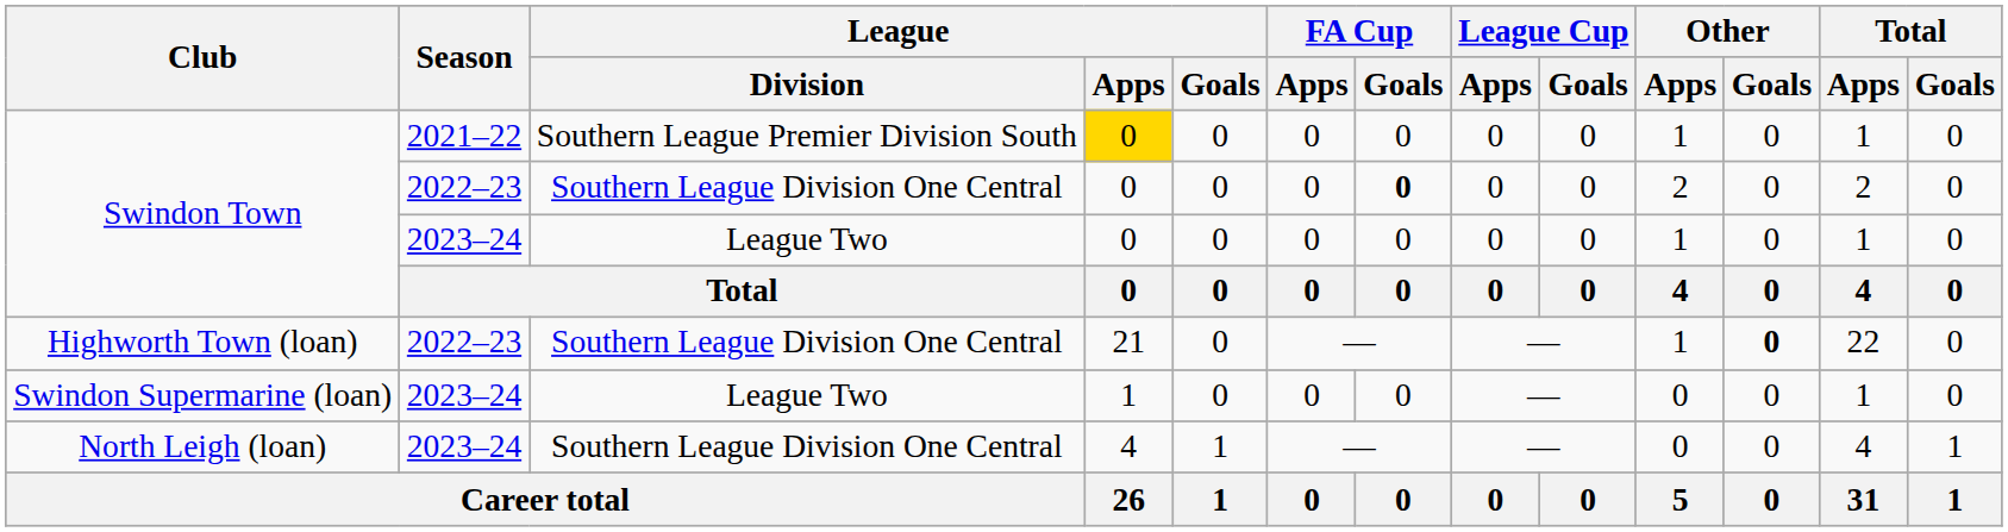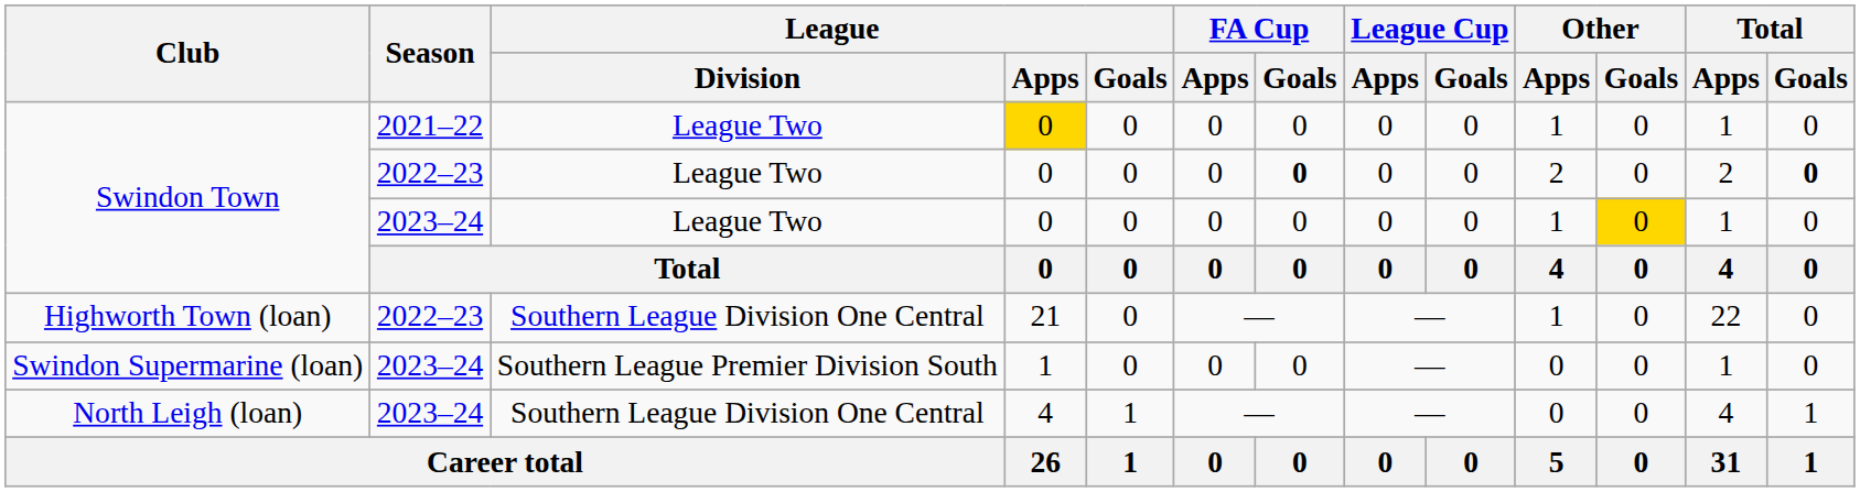 <table class="wikitable" style="text-align:center">
 <tr>
 <th rowspan="2">Club</th>
 <th rowspan="2">Season</th>
 <th colspan="3">League</th>
 <th colspan="2"><a href='#'>FA Cup</a></th>
 <th colspan="2"><a href='#'>League Cup</a></th>
 <th colspan="2">Other</th>
 <th colspan="2">Total</th>
 </tr>
 <tr>
 <th>Division</th>
 <th>Apps</th>
 <th>Goals</th>
 <th>Apps</th>
 <th>Goals</th>
 <th>Apps</th>
 <th>Goals</th>
 <th>Apps</th>
 <th>Goals</th>
 <th>Apps</th>
 <th>Goals</th>
 </tr>
 <tr>
 <td rowspan="4"><a href='#'>Swindon Town</a></td>
 <td><a href='#'>2021–22</a></td>
-<td>Southern League Premier Division South</td>
+<td><a href='#'>League Two</a></td>
 <td style="background: gold;">0</td>
 <td>0</td>
 <td>0</td>
 <td>0</td>
 <td>0</td>
 <td>0</td>
 <td>1</td>
 <td>0</td>
 <td>1</td>
 <td>0</td>
 </tr>
 <tr>
 <td><a href='#'>2022–23</a></td>
-<td><a href='#'>Southern League</a> Division One Central</td>
+<td>League Two</td>
 <td>0</td>
 <td>0</td>
 <td>0</td>
 <td><strong>0</strong></td>
 <td>0</td>
 <td>0</td>
 <td>2</td>
 <td>0</td>
 <td>2</td>
-<td>0</td>
+<td><strong>0</strong></td>
 </tr>
 <tr>
 <td><a href='#'>2023–24</a></td>
 <td>League Two</td>
 <td>0</td>
 <td>0</td>
 <td>0</td>
 <td>0</td>
 <td>0</td>
 <td>0</td>
 <td>1</td>
-<td>0</td>
+<td style="background: gold;">0</td>
 <td>1</td>
 <td>0</td>
 </tr>
 <tr>
 <th colspan=2>Total</th>
 <th>0</th>
 <th>0</th>
 <th>0</th>
 <th>0</th>
 <th>0</th>
 <th>0</th>
 <th>4</th>
 <th>0</th>
 <th>4</th>
 <th>0</th>
 </tr>
 <tr>
 <td><a href='#'>Highworth Town</a> (loan)</td>
 <td><a href='#'>2022–23</a></td>
 <td><a href='#'>Southern League</a> Division One Central</td>
 <td>21</td>
 <td>0</td>
 <td colspan="2">—</td>
 <td colspan="2">—</td>
 <td>1</td>
-<td><strong>0</strong></td>
+<td>0</td>
 <td>22</td>
 <td>0</td>
 </tr>
 <tr>
 <td><a href='#'>Swindon Supermarine</a> (loan)</td>
 <td><a href='#'>2023–24</a></td>
-<td>League Two</td>
+<td>Southern League Premier Division South</td>
 <td>1</td>
 <td>0</td>
 <td>0</td>
 <td>0</td>
 <td colspan="2">—</td>
 <td>0</td>
 <td>0</td>
 <td>1</td>
 <td>0</td>
 </tr>
 <tr>
 <td><a href='#'>North Leigh</a> (loan)</td>
 <td><a href='#'>2023–24</a></td>
 <td>Southern League Division One Central</td>
 <td>4</td>
 <td>1</td>
 <td colspan="2">—</td>
 <td colspan="2">—</td>
 <td>0</td>
 <td>0</td>
 <td>4</td>
 <td>1</td>
 </tr>
 <tr>
 <th colspan=3>Career total</th>
 <th>26</th>
 <th>1</th>
 <th>0</th>
 <th>0</th>
 <th>0</th>
 <th>0</th>
 <th>5</th>
 <th>0</th>
 <th>31</th>
 <th>1</th>
 </tr>
 </table>
